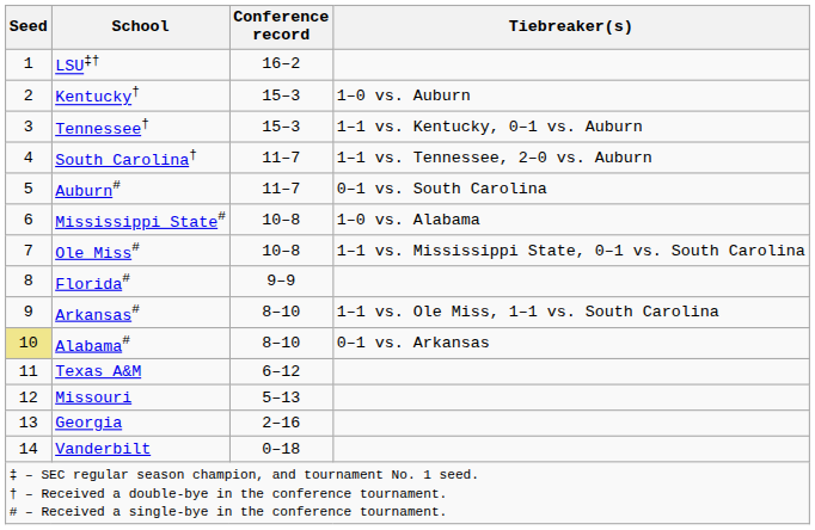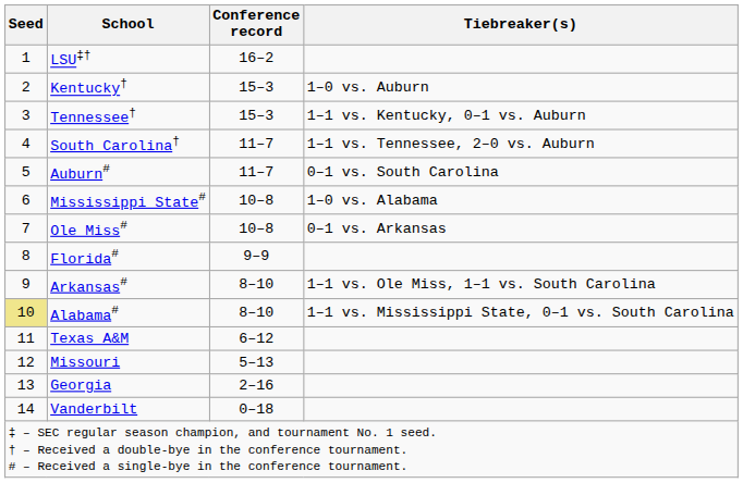 <table class="wikitable" style="white-space:nowrap; font-size:95%; text-align:center">
 <tr>
 <th>Seed</th>
 <th>School</th>
 <th>Conference<br>record</th>
 <th>Tiebreaker(s)</th>
 </tr>
 <tr>
 <td>1</td>
 <td align=left><a href='#'>LSU</a><sup>‡†</sup></td>
 <td>16–2</td>
 <td></td>
 </tr>
 <tr>
 <td>2</td>
 <td align=left><a href='#'>Kentucky</a><sup>†</sup></td>
 <td>15–3</td>
 <td align=left>1–0 vs. Auburn</td>
 </tr>
 <tr>
 <td>3</td>
 <td align=left><a href='#'>Tennessee</a><sup>†</sup></td>
 <td>15–3</td>
 <td align=left>1–1 vs. Kentucky, 0–1 vs. Auburn</td>
 </tr>
 <tr>
 <td>4</td>
 <td align=left><a href='#'>South Carolina</a><sup>†</sup></td>
 <td>11–7</td>
 <td align=left>1–1 vs. Tennessee, 2–0 vs. Auburn</td>
 </tr>
 <tr>
 <td>5</td>
 <td align=left><a href='#'>Auburn</a><sup>#</sup></td>
 <td>11–7</td>
 <td align=left>0–1 vs. South Carolina</td>
 </tr>
 <tr>
 <td>6</td>
 <td align=left><a href='#'>Mississippi State</a><sup>#</sup></td>
 <td>10–8</td>
 <td align=left>1–0 vs. Alabama</td>
 </tr>
 <tr>
 <td>7</td>
 <td align=left><a href='#'>Ole Miss</a><sup>#</sup></td>
 <td>10–8</td>
-<td align=left>1–1 vs. Mississippi State, 0–1 vs. South Carolina</td>
+<td align=left>0–1 vs. Arkansas</td>
 </tr>
 <tr>
 <td>8</td>
 <td align=left><a href='#'>Florida</a><sup>#</sup></td>
 <td>9–9</td>
 <td></td>
 </tr>
 <tr>
 <td>9</td>
 <td align=left><a href='#'>Arkansas</a><sup>#</sup></td>
 <td>8–10</td>
 <td align=left>1–1 vs. Ole Miss, 1–1 vs. South Carolina</td>
 </tr>
 <tr>
 <td style="background: khaki;">10</td>
 <td align=left><a href='#'>Alabama</a><sup>#</sup></td>
 <td>8–10</td>
-<td align=left>0–1 vs. Arkansas</td>
+<td align=left>1–1 vs. Mississippi State, 0–1 vs. South Carolina</td>
 </tr>
 <tr>
 <td>11</td>
 <td align=left><a href='#'>Texas A&M</a></td>
 <td>6–12</td>
 <td></td>
 </tr>
 <tr>
 <td>12</td>
 <td align=left><a href='#'>Missouri</a></td>
 <td>5–13</td>
 <td></td>
 </tr>
 <tr>
 <td>13</td>
 <td align=left><a href='#'>Georgia</a></td>
 <td>2–16</td>
 <td></td>
 </tr>
 <tr>
 <td>14</td>
 <td align=left><a href='#'>Vanderbilt</a></td>
 <td>0–18</td>
 <td></td>
 </tr>
 <tr>
 <td colspan=6 align=left><small>‡ – SEC regular season champion, and tournament No. 1 seed.<br>† – Received a double-bye in the conference tournament.<br># – Received a single-bye in the conference tournament.</small></td>
 </tr>
 </table>
